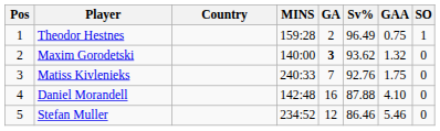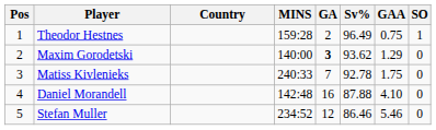 <table class="wikitable sortable" style="text-align: center;">
 <tr>
 <th width=30>Pos</th>
 <th width=165>Player</th>
 <th width=125>Country</th>
 <th width=20>MINS</th>
 <th width=20>GA</th>
 <th width=20>Sv%</th>
 <th width=20>GAA</th>
 <th width=20>SO</th>
 </tr>
 <tr>
 <td>1</td>
 <td align=left><a href='#'>Theodor Hestnes</a></td>
 <td align=left></td>
 <td>159:28</td>
 <td>2</td>
 <td>96.49</td>
 <td>0.75</td>
 <td>1</td>
 </tr>
 <tr>
 <td>2</td>
 <td align=left><a href='#'>Maxim Gorodetski</a></td>
 <td align=left></td>
 <td>140:00</td>
 <td><strong>3</strong></td>
 <td>93.62</td>
-<td>1.32</td>
+<td>1.29</td>
 <td>0</td>
 </tr>
 <tr>
 <td>3</td>
 <td align=left><a href='#'>Matiss Kivlenieks</a></td>
 <td align=left></td>
 <td>240:33</td>
 <td>7</td>
-<td>92.76</td>
+<td>92.78</td>
 <td>1.75</td>
 <td>0</td>
 </tr>
 <tr>
 <td>4</td>
 <td align=left><a href='#'>Daniel Morandell</a></td>
 <td align=left></td>
 <td>142:48</td>
 <td>16</td>
 <td>87.88</td>
 <td>4.10</td>
 <td>0</td>
 </tr>
 <tr>
 <td>5</td>
 <td align=left><a href='#'>Stefan Muller</a></td>
 <td align=left></td>
 <td>234:52</td>
 <td>12</td>
 <td>86.46</td>
 <td>5.46</td>
 <td>0</td>
 </tr>
 </table>
